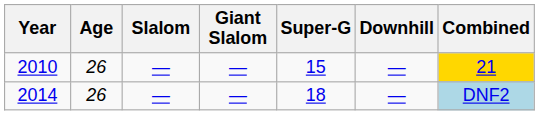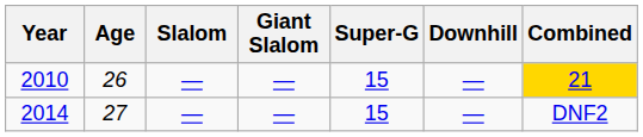 <table class=wikitable style="text-align:center">
 <tr>
 <th>  Year  </th>
 <th> Age </th>
 <th> Slalom </th>
 <th>Giant<br> Slalom </th>
 <th>Super-G</th>
 <th>Downhill</th>
 <th>Combined</th>
 </tr>
 <tr>
 <td><a href='#'>2010</a></td>
 <td><em>26</em></td>
 <td><a href='#'>—</a></td>
 <td><a href='#'>—</a></td>
 <td><a href='#'>15</a></td>
 <td><a href='#'>—</a></td>
 <td style="background: gold;"><a href='#'>21</a></td>
 </tr>
 <tr>
 <td><a href='#'>2014</a></td>
-<td><em>26</em></td>
+<td><em>27</em></td>
 <td><a href='#'>—</a></td>
 <td><a href='#'>—</a></td>
-<td><a href='#'>18</a></td>
+<td><a href='#'>15</a></td>
 <td><a href='#'>—</a></td>
-<td style="background: lightblue;"><a href='#'>DNF2</a></td>
+<td><a href='#'>DNF2</a></td>
 </tr>
 </table>
